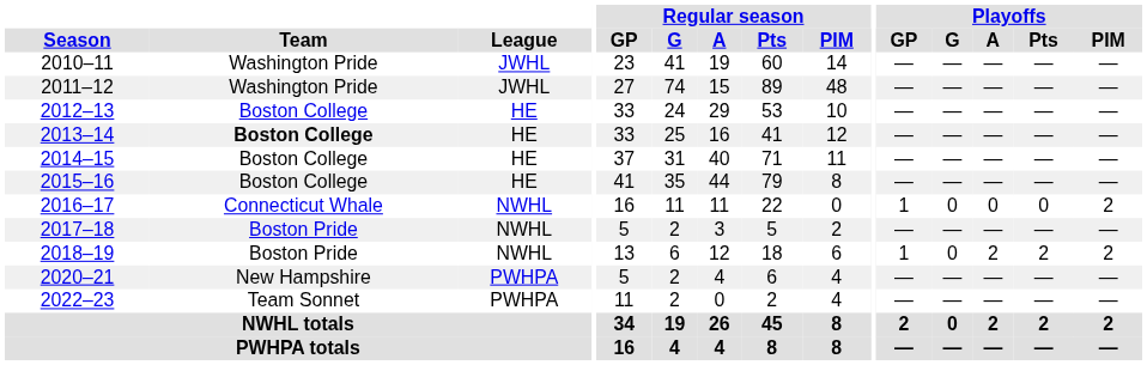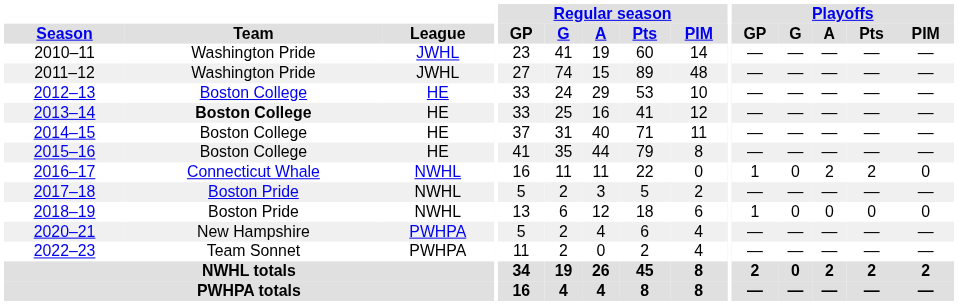 <table border="0" cellpadding="1" cellspacing="0" style="text-align:center; width:60em">
 <tr bgcolor="#e0e0e0">
 <th colspan="3" bgcolor="#ffffff"></th>
 <th rowspan="99" bgcolor="#ffffff"></th>
 <th colspan="5"><a href='#'>Regular season</a></th>
 <th rowspan="99" bgcolor="#ffffff"></th>
 <th colspan="5"><a href='#'>Playoffs</a></th>
 </tr>
 <tr bgcolor="#e0e0e0">
 <th><a href='#'>Season</a></th>
 <th>Team</th>
 <th>League</th>
 <th>GP</th>
 <th><a href='#'>G</a></th>
 <th><a href='#'>A</a></th>
 <th><a href='#'>Pts</a></th>
 <th><a href='#'>PIM</a></th>
 <th>GP</th>
 <th>G</th>
 <th>A</th>
 <th>Pts</th>
 <th>PIM</th>
 </tr>
 <tr>
 <td>2010–11</td>
 <td>Washington Pride</td>
 <td><a href='#'>JWHL</a></td>
 <td>23</td>
 <td>41</td>
 <td>19</td>
 <td>60</td>
 <td>14</td>
 <td>—</td>
 <td>—</td>
 <td>—</td>
 <td>—</td>
 <td>—</td>
 </tr>
 <tr bgcolor="f0f0f0">
 <td>2011–12</td>
 <td>Washington Pride</td>
 <td>JWHL</td>
 <td>27</td>
 <td>74</td>
 <td>15</td>
 <td>89</td>
 <td>48</td>
 <td>—</td>
 <td>—</td>
 <td>—</td>
 <td>—</td>
 <td>—</td>
 </tr>
 <tr>
 <td><a href='#'>2012–13</a></td>
 <td><a href='#'>Boston College</a></td>
 <td><a href='#'>HE</a></td>
 <td>33</td>
 <td>24</td>
 <td>29</td>
 <td>53</td>
 <td>10</td>
 <td>—</td>
 <td>—</td>
 <td>—</td>
 <td>—</td>
 <td>—</td>
 </tr>
 <tr bgcolor="f0f0f0">
 <td><a href='#'>2013–14</a></td>
 <td><strong>Boston College</strong></td>
 <td>HE</td>
 <td>33</td>
 <td>25</td>
 <td>16</td>
 <td>41</td>
 <td>12</td>
 <td>—</td>
 <td>—</td>
 <td>—</td>
 <td>—</td>
 <td>—</td>
 </tr>
 <tr>
 <td><a href='#'>2014–15</a></td>
 <td>Boston College</td>
 <td>HE</td>
 <td>37</td>
 <td>31</td>
 <td>40</td>
 <td>71</td>
 <td>11</td>
 <td>—</td>
 <td>—</td>
 <td>—</td>
 <td>—</td>
 <td>—</td>
 </tr>
 <tr bgcolor="f0f0f0">
 <td><a href='#'>2015–16</a></td>
 <td>Boston College</td>
 <td>HE</td>
 <td>41</td>
 <td>35</td>
 <td>44</td>
 <td>79</td>
 <td>8</td>
 <td>—</td>
 <td>—</td>
 <td>—</td>
 <td>—</td>
 <td>—</td>
 </tr>
 <tr>
 <td><a href='#'>2016–17</a></td>
 <td><a href='#'>Connecticut Whale</a></td>
 <td><a href='#'>NWHL</a></td>
 <td>16</td>
 <td>11</td>
 <td>11</td>
 <td>22</td>
 <td>0</td>
 <td>1</td>
 <td>0</td>
+<td>2</td>
+<td>2</td>
 <td>0</td>
-<td>0</td>
-<td>2</td>
 </tr>
 <tr bgcolor="f0f0f0">
 <td><a href='#'>2017–18</a></td>
 <td><a href='#'>Boston Pride</a></td>
 <td>NWHL</td>
 <td>5</td>
 <td>2</td>
 <td>3</td>
 <td>5</td>
 <td>2</td>
 <td>—</td>
 <td>—</td>
 <td>—</td>
 <td>—</td>
 <td>—</td>
 </tr>
 <tr>
 <td><a href='#'>2018–19</a></td>
 <td>Boston Pride</td>
 <td>NWHL</td>
 <td>13</td>
 <td>6</td>
 <td>12</td>
 <td>18</td>
 <td>6</td>
 <td>1</td>
 <td>0</td>
-<td>2</td>
-<td>2</td>
-<td>2</td>
+<td>0</td>
+<td>0</td>
+<td>0</td>
 </tr>
 <tr bgcolor="f0f0f0">
 <td><a href='#'>2020–21</a></td>
 <td>New Hampshire</td>
 <td><a href='#'>PWHPA</a></td>
 <td>5</td>
 <td>2</td>
 <td>4</td>
 <td>6</td>
 <td>4</td>
 <td>—</td>
 <td>—</td>
 <td>—</td>
 <td>—</td>
 <td>—</td>
 </tr>
 <tr>
 <td><a href='#'>2022–23</a></td>
 <td>Team Sonnet</td>
 <td>PWHPA</td>
 <td>11</td>
 <td>2</td>
 <td>0</td>
 <td>2</td>
 <td>4</td>
 <td>—</td>
 <td>—</td>
 <td>—</td>
 <td>—</td>
 <td>—</td>
 </tr>
 <tr bgcolor="#e0e0e0">
 <th colspan=3>NWHL totals</th>
 <th>34</th>
 <th>19</th>
 <th>26</th>
 <th>45</th>
 <th>8</th>
 <th>2</th>
 <th>0</th>
 <th>2</th>
 <th>2</th>
 <th>2</th>
 </tr>
 <tr bgcolor="#e0e0e0">
 <th colspan=3>PWHPA totals</th>
 <th>16</th>
 <th>4</th>
 <th>4</th>
 <th>8</th>
 <th>8</th>
 <th>—</th>
 <th>—</th>
 <th>—</th>
 <th>—</th>
 <th>—</th>
 </tr>
 </table>
